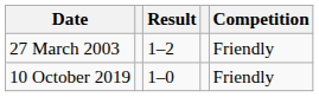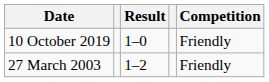 <table class="wikitable">
 <tr>
 <th>Date</th>
 <th></th>
 <th>Result</th>
 <th></th>
 <th>Competition</th>
 </tr>
 <tr>
+<td>10 October 2019</td>
+<td></td>
+<td>1–0</td>
+<td></td>
+<td>Friendly</td>
+</tr>
+<tr>
 <td>27 March 2003</td>
 <td></td>
 <td>1–2</td>
 <td></td>
 <td>Friendly</td>
 </tr>
-<tr>
-<td>10 October 2019</td>
-<td></td>
-<td>1–0</td>
-<td></td>
-<td>Friendly</td>
-</tr>
 </table>
